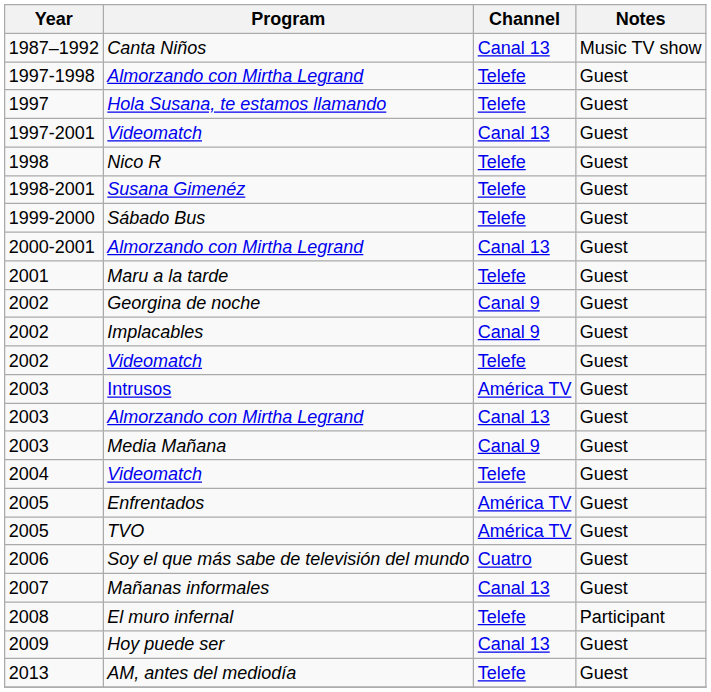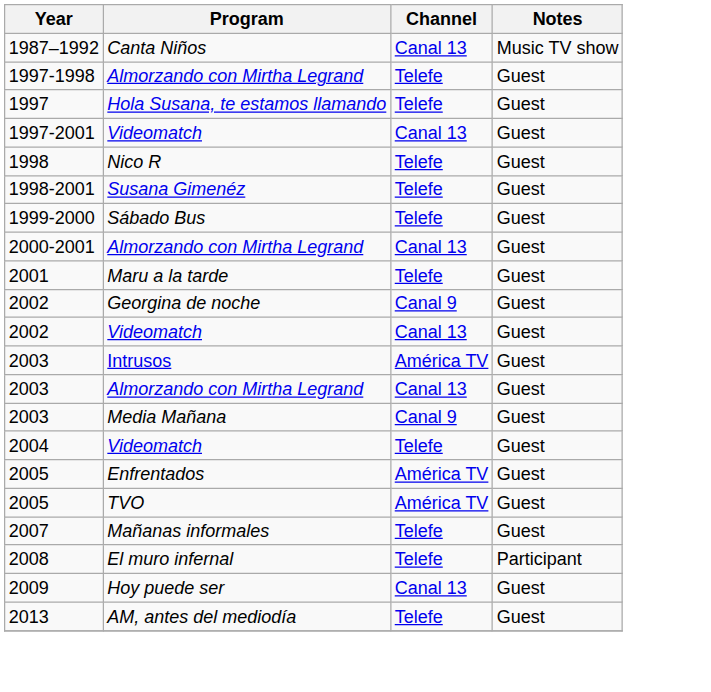 <table class="wikitable" style="font-size: 90%;">
 <tr>
 <th>Year</th>
 <th>Program</th>
 <th>Channel</th>
 <th>Notes</th>
 </tr>
 <tr>
 <td>1987–1992</td>
 <td><em>Canta Niños</em></td>
 <td><a href='#'>Canal 13</a></td>
 <td>Music TV show</td>
 </tr>
 <tr>
 <td>1997-1998</td>
 <td><em><a href='#'>Almorzando con Mirtha Legrand</a></em></td>
 <td><a href='#'>Telefe</a></td>
 <td>Guest</td>
 </tr>
 <tr>
 <td>1997</td>
 <td><em><a href='#'>Hola Susana, te estamos llamando</a></em></td>
 <td><a href='#'>Telefe</a></td>
 <td>Guest</td>
 </tr>
 <tr>
 <td>1997-2001</td>
 <td><em><a href='#'>Videomatch</a></em></td>
 <td><a href='#'>Canal 13</a></td>
 <td>Guest</td>
 </tr>
 <tr>
 <td>1998</td>
 <td><em>Nico R</em></td>
 <td><a href='#'>Telefe</a></td>
 <td>Guest</td>
 </tr>
 <tr>
 <td>1998-2001</td>
 <td><em><a href='#'>Susana Gimenéz</a></em></td>
 <td><a href='#'>Telefe</a></td>
 <td>Guest</td>
 </tr>
 <tr>
 <td>1999-2000</td>
 <td><em>Sábado Bus</em></td>
 <td><a href='#'>Telefe</a></td>
 <td>Guest</td>
 </tr>
 <tr>
 <td>2000-2001</td>
 <td><em><a href='#'>Almorzando con Mirtha Legrand</a></em></td>
 <td><a href='#'>Canal 13</a></td>
 <td>Guest</td>
 </tr>
 <tr>
 <td>2001</td>
 <td><em>Maru a la tarde</em></td>
 <td><a href='#'>Telefe</a></td>
 <td>Guest</td>
 </tr>
 <tr>
 <td>2002</td>
 <td><em>Georgina de noche</em></td>
 <td><a href='#'>Canal 9</a></td>
 <td>Guest</td>
 </tr>
 <tr>
 <td>2002</td>
-<td><em>Implacables</em></td>
-<td><a href='#'>Canal 9</a></td>
-<td>Guest</td>
-</tr>
-<tr>
-<td>2002</td>
 <td><em><a href='#'>Videomatch</a></em></td>
-<td><a href='#'>Telefe</a></td>
+<td><a href='#'>Canal 13</a></td>
 <td>Guest</td>
 </tr>
 <tr>
 <td>2003</td>
 <td><a href='#'>Intrusos</a></td>
 <td><a href='#'>América TV</a></td>
 <td>Guest</td>
 </tr>
 <tr>
 <td>2003</td>
 <td><em><a href='#'>Almorzando con Mirtha Legrand</a></em></td>
 <td><a href='#'>Canal 13</a></td>
 <td>Guest</td>
 </tr>
 <tr>
 <td>2003</td>
 <td><em>Media Mañana</em></td>
 <td><a href='#'>Canal 9</a></td>
 <td>Guest</td>
 </tr>
 <tr>
 <td>2004</td>
 <td><em><a href='#'>Videomatch</a></em></td>
 <td><a href='#'>Telefe</a></td>
 <td>Guest</td>
 </tr>
 <tr>
 <td>2005</td>
 <td><em>Enfrentados</em></td>
 <td><a href='#'>América TV</a></td>
 <td>Guest</td>
 </tr>
 <tr>
 <td>2005</td>
 <td><em>TVO</em></td>
 <td><a href='#'>América TV</a></td>
 <td>Guest</td>
 </tr>
 <tr>
-<td>2006</td>
-<td><em>Soy el que más sabe de televisión del mundo</em></td>
-<td><a href='#'>Cuatro</a></td>
-<td>Guest</td>
-</tr>
-<tr>
 <td>2007</td>
 <td><em>Mañanas informales</em></td>
-<td><a href='#'>Canal 13</a></td>
+<td><a href='#'>Telefe</a></td>
 <td>Guest</td>
 </tr>
 <tr>
 <td>2008</td>
 <td><em>El muro infernal</em></td>
 <td><a href='#'>Telefe</a></td>
 <td>Participant</td>
 </tr>
 <tr>
 <td>2009</td>
 <td><em>Hoy puede ser</em></td>
 <td><a href='#'>Canal 13</a></td>
 <td>Guest</td>
 </tr>
 <tr>
 <td>2013</td>
 <td><em>AM, antes del mediodía</em></td>
 <td><a href='#'>Telefe</a></td>
 <td>Guest</td>
 </tr>
 <tr>
 </tr>
 </table>
